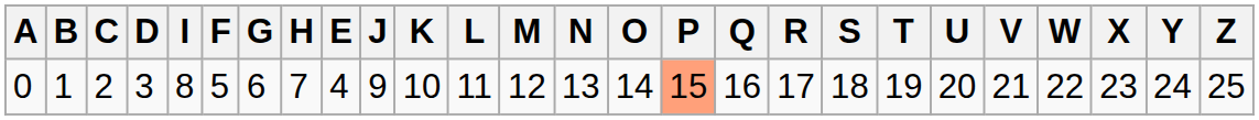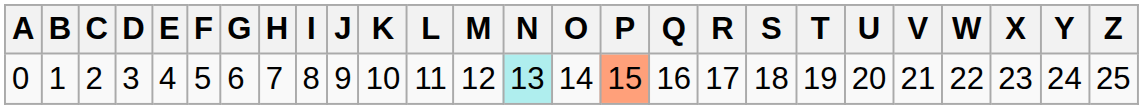 <table class="wikitable" border="1">
 <tr>
 <th>A</th>
 <th>B</th>
 <th>C</th>
 <th>D</th>
-<th>I</th>
+<th>E</th>
 <th>F</th>
 <th>G</th>
 <th>H</th>
-<th>E</th>
+<th>I</th>
 <th>J</th>
 <th>K</th>
 <th>L</th>
 <th>M</th>
 <th>N</th>
 <th>O</th>
 <th>P</th>
 <th>Q</th>
 <th>R</th>
 <th>S</th>
 <th>T</th>
 <th>U</th>
 <th>V</th>
 <th>W</th>
 <th>X</th>
 <th>Y</th>
 <th>Z</th>
 </tr>
 <tr>
 <td>0</td>
 <td>1</td>
 <td>2</td>
 <td>3</td>
-<td>8</td>
+<td>4</td>
 <td>5</td>
 <td>6</td>
 <td>7</td>
-<td>4</td>
+<td>8</td>
 <td>9</td>
 <td>10</td>
 <td>11</td>
 <td>12</td>
-<td>13</td>
+<td style="background: paleturquoise;">13</td>
 <td>14</td>
 <td style="background: lightsalmon;">15</td>
 <td>16</td>
 <td>17</td>
 <td>18</td>
 <td>19</td>
 <td>20</td>
 <td>21</td>
 <td>22</td>
 <td>23</td>
 <td>24</td>
 <td>25</td>
 </tr>
 </table>
